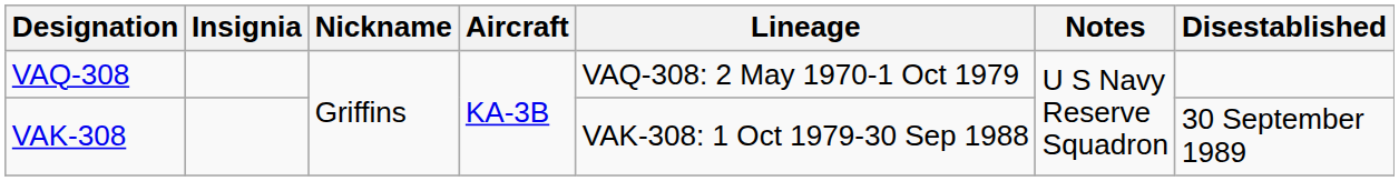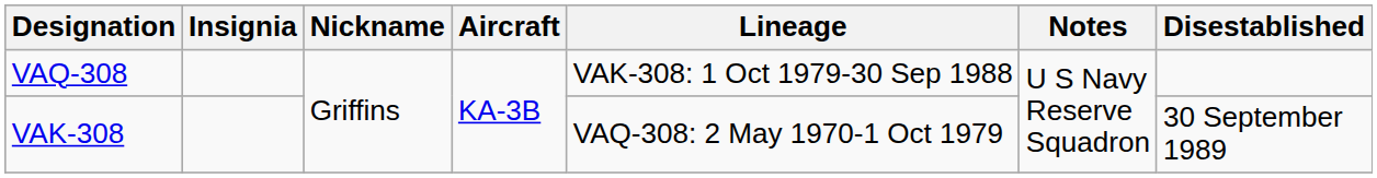 <table class="wikitable">
 <tr>
 <th>Designation</th>
 <th>Insignia</th>
 <th>Nickname</th>
 <th>Aircraft</th>
 <th>Lineage</th>
 <th>Notes</th>
 <th>Disestablished</th>
 </tr>
 <tr>
 <td><a href='#'>VAQ-308</a></td>
 <td></td>
 <td Rowspan="2">Griffins</td>
 <td Rowspan="2"><a href='#'>KA-3B</a></td>
-<td style="white-space: nowrap;">VAQ-308: 2 May 1970-1 Oct 1979</td>
+<td style="white-space: nowrap;">VAK-308: 1 Oct 1979-30 Sep 1988</td>
 <td Rowspan="2">U S Navy Reserve Squadron</td>
 </tr>
 <tr>
 <td><a href='#'>VAK-308</a></td>
 <td></td>
-<td style="white-space: nowrap;">VAK-308: 1 Oct 1979-30 Sep 1988</td>
+<td style="white-space: nowrap;">VAQ-308: 2 May 1970-1 Oct 1979</td>
 <td>30 September 1989</td>
 </tr>
 </table>
